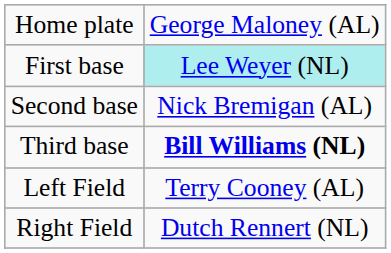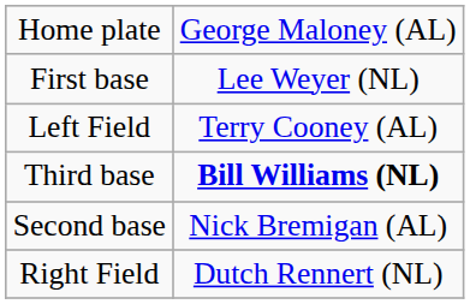 <table class="wikitable" style="font-size: 100%; text-align:center;">
 <tr>
 <td>Home plate</td>
 <td><a href='#'>George Maloney</a> (AL)</td>
 </tr>
 <tr>
 <td>First base</td>
-<td style="background: paleturquoise;"><a href='#'>Lee Weyer</a> (NL)</td>
+<td><a href='#'>Lee Weyer</a> (NL)</td>
+</tr>
+<tr>
+<td>Left Field</td>
+<td><a href='#'>Terry Cooney</a> (AL)</td>
+</tr>
+<tr>
+<td>Third base</td>
+<td><strong><a href='#'>Bill Williams</a> (NL)</strong></td>
 </tr>
 <tr>
 <td>Second base</td>
 <td><a href='#'>Nick Bremigan</a> (AL)</td>
 </tr>
 <tr>
-<td>Third base</td>
-<td><strong><a href='#'>Bill Williams</a> (NL)</strong></td>
-</tr>
-<tr>
-<td>Left Field</td>
-<td><a href='#'>Terry Cooney</a> (AL)</td>
-</tr>
-<tr>
 <td>Right Field</td>
 <td><a href='#'>Dutch Rennert</a> (NL)</td>
 </tr>
 </table>
